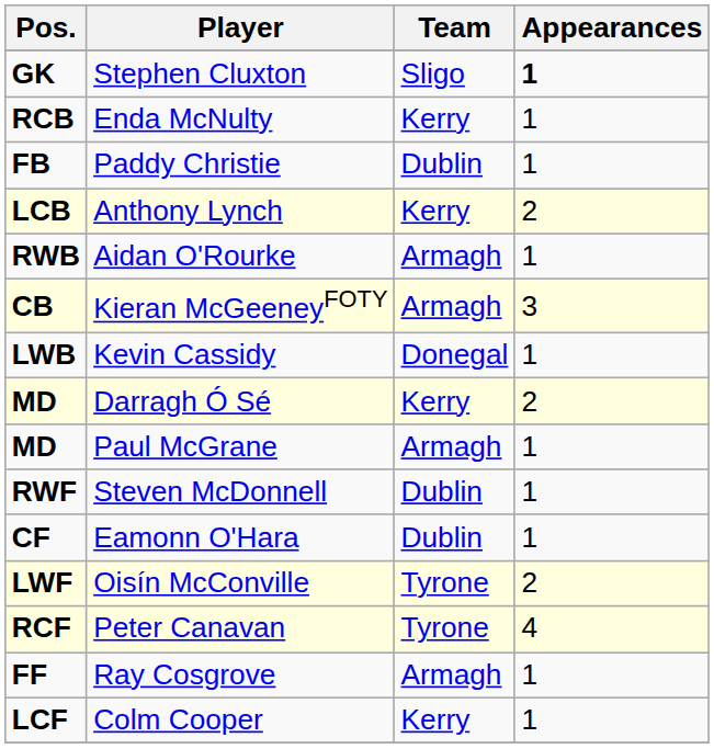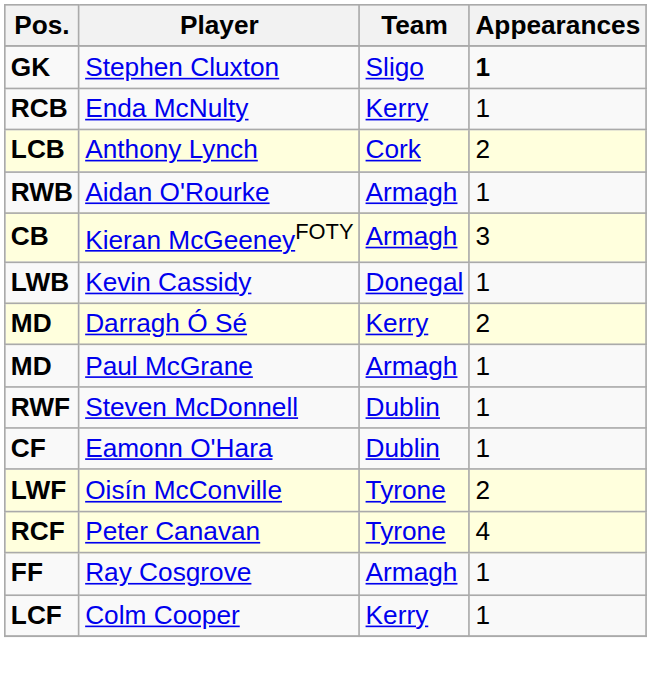 <table class="wikitable">
 <tr>
 <th>Pos.</th>
 <th>Player</th>
 <th>Team</th>
 <th>Appearances</th>
 </tr>
 <tr>
 </tr>
 <tr>
 <td><strong>GK</strong></td>
 <td> <a href='#'>Stephen Cluxton</a></td>
 <td><a href='#'>Sligo</a></td>
 <td><strong>1</strong></td>
 </tr>
 <tr>
 <td><strong>RCB</strong></td>
 <td> <a href='#'>Enda McNulty</a></td>
 <td><a href='#'>Kerry</a></td>
 <td>1</td>
 </tr>
-<tr>
-<td><strong>FB</strong></td>
-<td> <a href='#'>Paddy Christie</a></td>
-<td><a href='#'>Dublin</a></td>
-<td>1</td>
-</tr>
 <tr bgcolor=#FFFFDD>
 <td><strong>LCB</strong></td>
 <td> <a href='#'>Anthony Lynch</a></td>
-<td><a href='#'>Kerry</a></td>
+<td><a href='#'>Cork</a></td>
 <td>2</td>
 </tr>
 <tr>
 <td><strong>RWB</strong></td>
 <td> <a href='#'>Aidan O'Rourke</a></td>
 <td><a href='#'>Armagh</a></td>
 <td>1</td>
 </tr>
 <tr bgcolor=#FFFFDD>
 <td><strong>CB</strong></td>
 <td> <a href='#'>Kieran McGeeney</a><sup>FOTY</sup></td>
 <td><a href='#'>Armagh</a></td>
 <td>3</td>
 </tr>
 <tr>
 <td><strong>LWB</strong></td>
 <td> <a href='#'>Kevin Cassidy</a></td>
 <td><a href='#'>Donegal</a></td>
 <td>1</td>
 </tr>
 <tr bgcolor=#FFFFDD>
 <td><strong>MD</strong></td>
 <td> <a href='#'>Darragh Ó Sé</a></td>
 <td><a href='#'>Kerry</a></td>
 <td>2</td>
 </tr>
 <tr>
 <td><strong>MD</strong></td>
 <td> <a href='#'>Paul McGrane</a></td>
 <td><a href='#'>Armagh</a></td>
 <td>1</td>
 </tr>
 <tr>
 <td><strong>RWF</strong></td>
 <td> <a href='#'>Steven McDonnell</a></td>
 <td><a href='#'>Dublin</a></td>
 <td>1</td>
 </tr>
 <tr>
 <td><strong>CF</strong></td>
 <td> <a href='#'>Eamonn O'Hara</a></td>
 <td><a href='#'>Dublin</a></td>
 <td>1</td>
 </tr>
 <tr bgcolor=#FFFFDD>
 <td><strong>LWF</strong></td>
 <td> <a href='#'>Oisín McConville</a></td>
 <td><a href='#'>Tyrone</a></td>
 <td>2</td>
 </tr>
 <tr bgcolor=#FFFFDD>
 <td><strong>RCF</strong></td>
 <td> <a href='#'>Peter Canavan</a></td>
 <td><a href='#'>Tyrone</a></td>
 <td>4</td>
 </tr>
 <tr>
 <td><strong>FF</strong></td>
 <td> <a href='#'>Ray Cosgrove</a></td>
 <td><a href='#'>Armagh</a></td>
 <td>1</td>
 </tr>
 <tr>
 <td><strong>LCF</strong></td>
 <td> <a href='#'>Colm Cooper</a></td>
 <td><a href='#'>Kerry</a></td>
 <td>1</td>
 </tr>
 <tr>
 </tr>
 </table>
